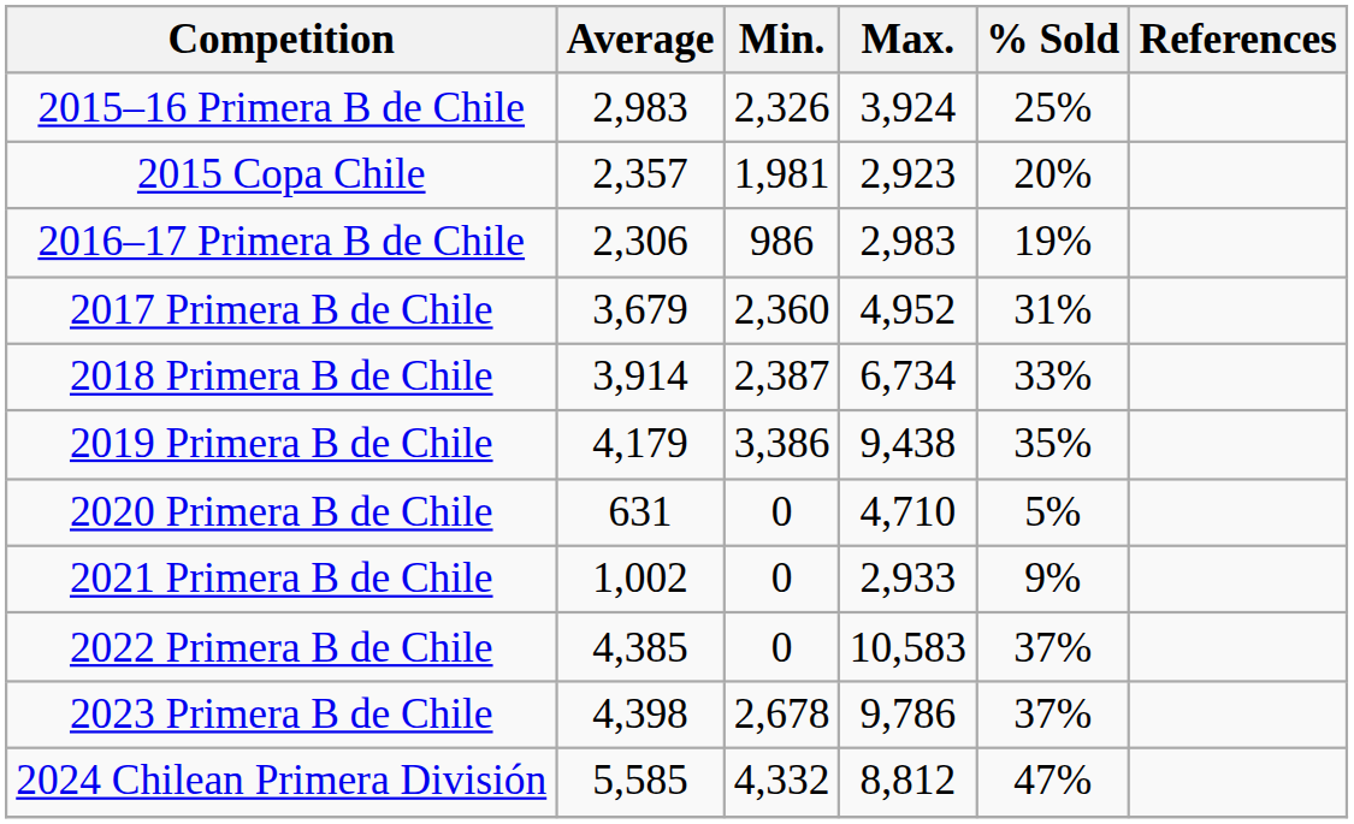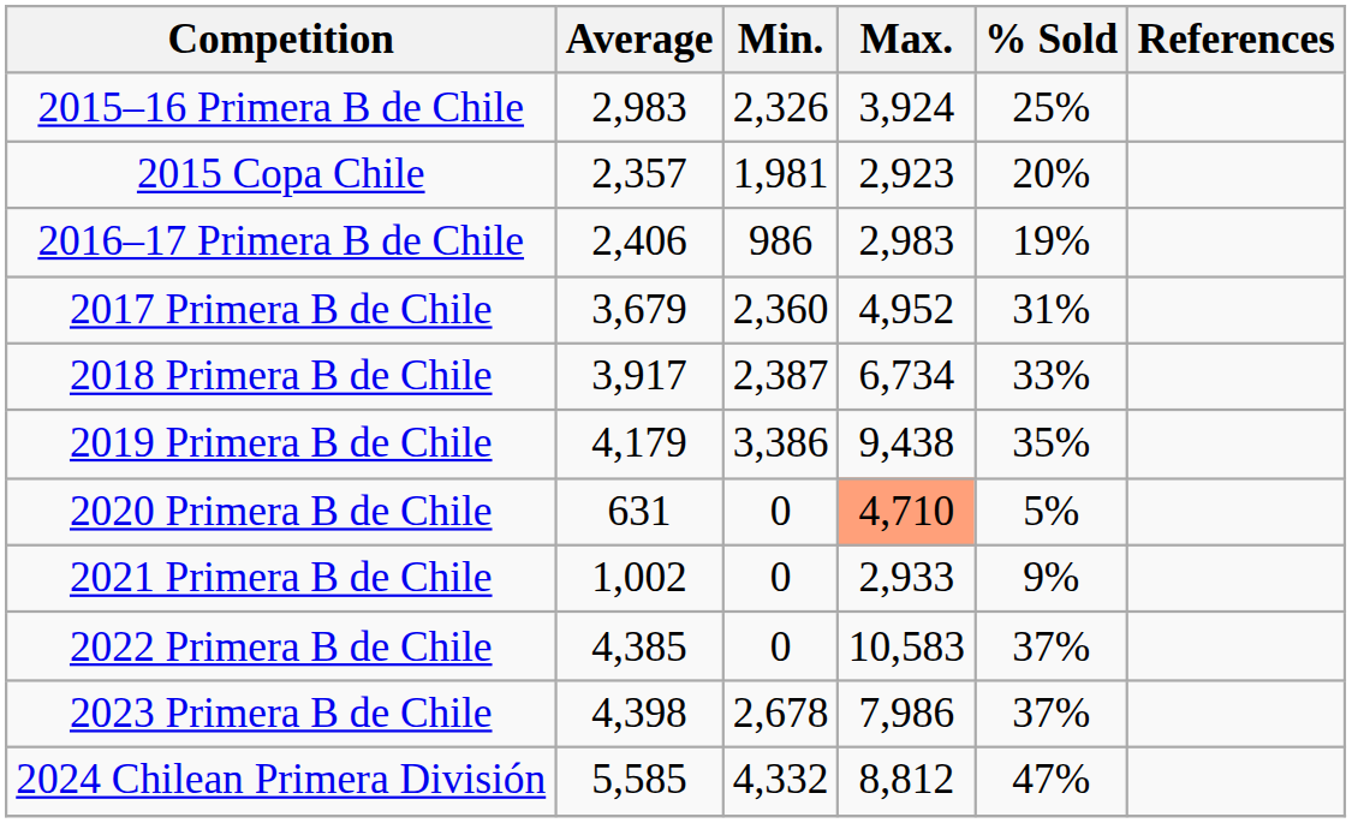 <table class="wikitable" style="text-align:center;">
 <tr>
 <th>Competition</th>
 <th>Average</th>
 <th>Min.</th>
 <th>Max.</th>
 <th>% Sold</th>
 <th>References</th>
 </tr>
 <tr>
 <td><a href='#'>2015–16 Primera B de Chile</a></td>
 <td>2,983</td>
 <td>2,326</td>
 <td>3,924</td>
 <td>25%</td>
 <td></td>
 </tr>
 <tr>
 <td><a href='#'>2015 Copa Chile</a></td>
 <td>2,357</td>
 <td>1,981</td>
 <td>2,923</td>
 <td>20%</td>
 <td></td>
 </tr>
 <tr>
 <td><a href='#'>2016–17 Primera B de Chile</a></td>
-<td>2,306</td>
+<td>2,406</td>
 <td>986</td>
 <td>2,983</td>
 <td>19%</td>
 <td></td>
 </tr>
 <tr>
 <td><a href='#'>2017 Primera B de Chile</a></td>
 <td>3,679</td>
 <td>2,360</td>
 <td>4,952</td>
 <td>31%</td>
 <td></td>
 </tr>
 <tr>
 <td><a href='#'>2018 Primera B de Chile</a></td>
-<td>3,914</td>
+<td>3,917</td>
 <td>2,387</td>
 <td>6,734</td>
 <td>33%</td>
 <td></td>
 </tr>
 <tr>
 <td><a href='#'>2019 Primera B de Chile</a></td>
 <td>4,179</td>
 <td>3,386</td>
 <td>9,438</td>
 <td>35%</td>
 <td></td>
 </tr>
 <tr>
 <td><a href='#'>2020 Primera B de Chile</a></td>
 <td>631</td>
 <td>0</td>
-<td>4,710</td>
+<td style="background: lightsalmon;">4,710</td>
 <td>5%</td>
 <td></td>
 </tr>
 <tr>
 <td><a href='#'>2021 Primera B de Chile</a></td>
 <td>1,002</td>
 <td>0</td>
 <td>2,933</td>
 <td>9%</td>
 <td></td>
 </tr>
 <tr>
 <td><a href='#'>2022 Primera B de Chile</a></td>
 <td>4,385</td>
 <td>0</td>
 <td>10,583</td>
 <td>37%</td>
 <td></td>
 </tr>
 <tr>
 <td><a href='#'>2023 Primera B de Chile</a></td>
 <td>4,398</td>
 <td>2,678</td>
-<td>9,786</td>
+<td>7,986</td>
 <td>37%</td>
 <td></td>
 </tr>
 <tr>
 <td><a href='#'>2024 Chilean Primera División</a></td>
 <td>5,585</td>
 <td>4,332</td>
 <td>8,812</td>
 <td>47%</td>
 <td></td>
 </tr>
 <tr>
 </tr>
 </table>
